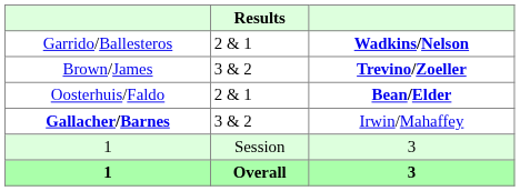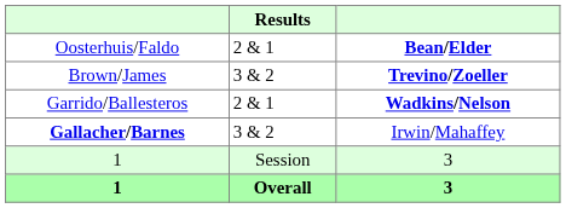 <table border="1" cellpadding="3" style="border-collapse:collapse; text-align:center;">
 <tr style="background:#dfd;">
 <th style="width:12em;"></th>
 <th style="width:5.5em;">Results</th>
 <th style="width:12em;"></th>
 </tr>
 <tr>
-<td><a href='#'>Garrido</a>/<a href='#'>Ballesteros</a></td>
+<td><a href='#'>Oosterhuis</a>/<a href='#'>Faldo</a></td>
 <td align=left> 2 & 1</td>
-<td><strong><a href='#'>Wadkins</a>/<a href='#'>Nelson</a></strong></td>
+<td><strong><a href='#'>Bean</a>/<a href='#'>Elder</a></strong></td>
 </tr>
 <tr>
 <td><a href='#'>Brown</a>/<a href='#'>James</a></td>
 <td align=left> 3 & 2</td>
 <td><strong><a href='#'>Trevino</a>/<a href='#'>Zoeller</a></strong></td>
 </tr>
 <tr>
-<td><a href='#'>Oosterhuis</a>/<a href='#'>Faldo</a></td>
+<td><a href='#'>Garrido</a>/<a href='#'>Ballesteros</a></td>
 <td align=left> 2 & 1</td>
-<td><strong><a href='#'>Bean</a>/<a href='#'>Elder</a></strong></td>
+<td><strong><a href='#'>Wadkins</a>/<a href='#'>Nelson</a></strong></td>
 </tr>
 <tr>
 <td><strong><a href='#'>Gallacher</a>/<a href='#'>Barnes</a></strong></td>
 <td align=left> 3 & 2</td>
 <td><a href='#'>Irwin</a>/<a href='#'>Mahaffey</a></td>
 </tr>
 <tr style="background:#dfd;">
 <td>1</td>
 <td>Session</td>
 <td>3</td>
 </tr>
 <tr style="background:#afa;">
 <th>1</th>
 <th>Overall</th>
 <th>3</th>
 </tr>
 </table>
